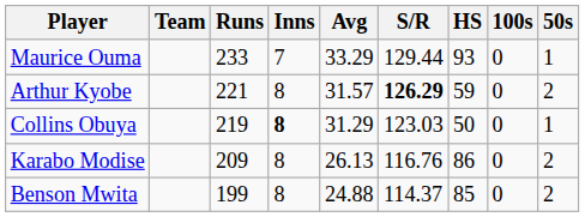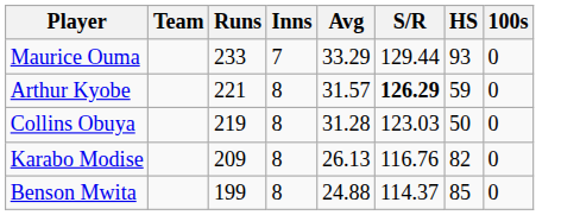 <table class="wikitable">
 <tr>
 <th>Player</th>
 <th>Team</th>
 <th>Runs</th>
 <th>Inns</th>
 <th>Avg</th>
 <th>S/R</th>
 <th>HS</th>
 <th>100s</th>
-<th>50s</th>
 </tr>
 <tr>
 <td><a href='#'>Maurice Ouma</a></td>
 <td></td>
 <td>233</td>
 <td>7</td>
 <td>33.29</td>
 <td>129.44</td>
 <td>93</td>
 <td>0</td>
-<td>1</td>
 </tr>
 <tr>
 <td><a href='#'>Arthur Kyobe</a></td>
 <td></td>
 <td>221</td>
 <td>8</td>
 <td>31.57</td>
 <td><strong>126.29</strong></td>
 <td>59</td>
 <td>0</td>
-<td>2</td>
 </tr>
 <tr>
 <td><a href='#'>Collins Obuya</a></td>
 <td></td>
 <td>219</td>
-<td><strong>8</strong></td>
-<td>31.29</td>
+<td>8</td>
+<td>31.28</td>
 <td>123.03</td>
 <td>50</td>
 <td>0</td>
-<td>1</td>
 </tr>
 <tr>
 <td><a href='#'>Karabo Modise</a></td>
 <td></td>
 <td>209</td>
 <td>8</td>
 <td>26.13</td>
 <td>116.76</td>
-<td>86</td>
+<td>82</td>
 <td>0</td>
-<td>2</td>
 </tr>
 <tr>
 <td><a href='#'>Benson Mwita</a></td>
 <td></td>
 <td>199</td>
 <td>8</td>
 <td>24.88</td>
 <td>114.37</td>
 <td>85</td>
 <td>0</td>
-<td>2</td>
 </tr>
 </table>
